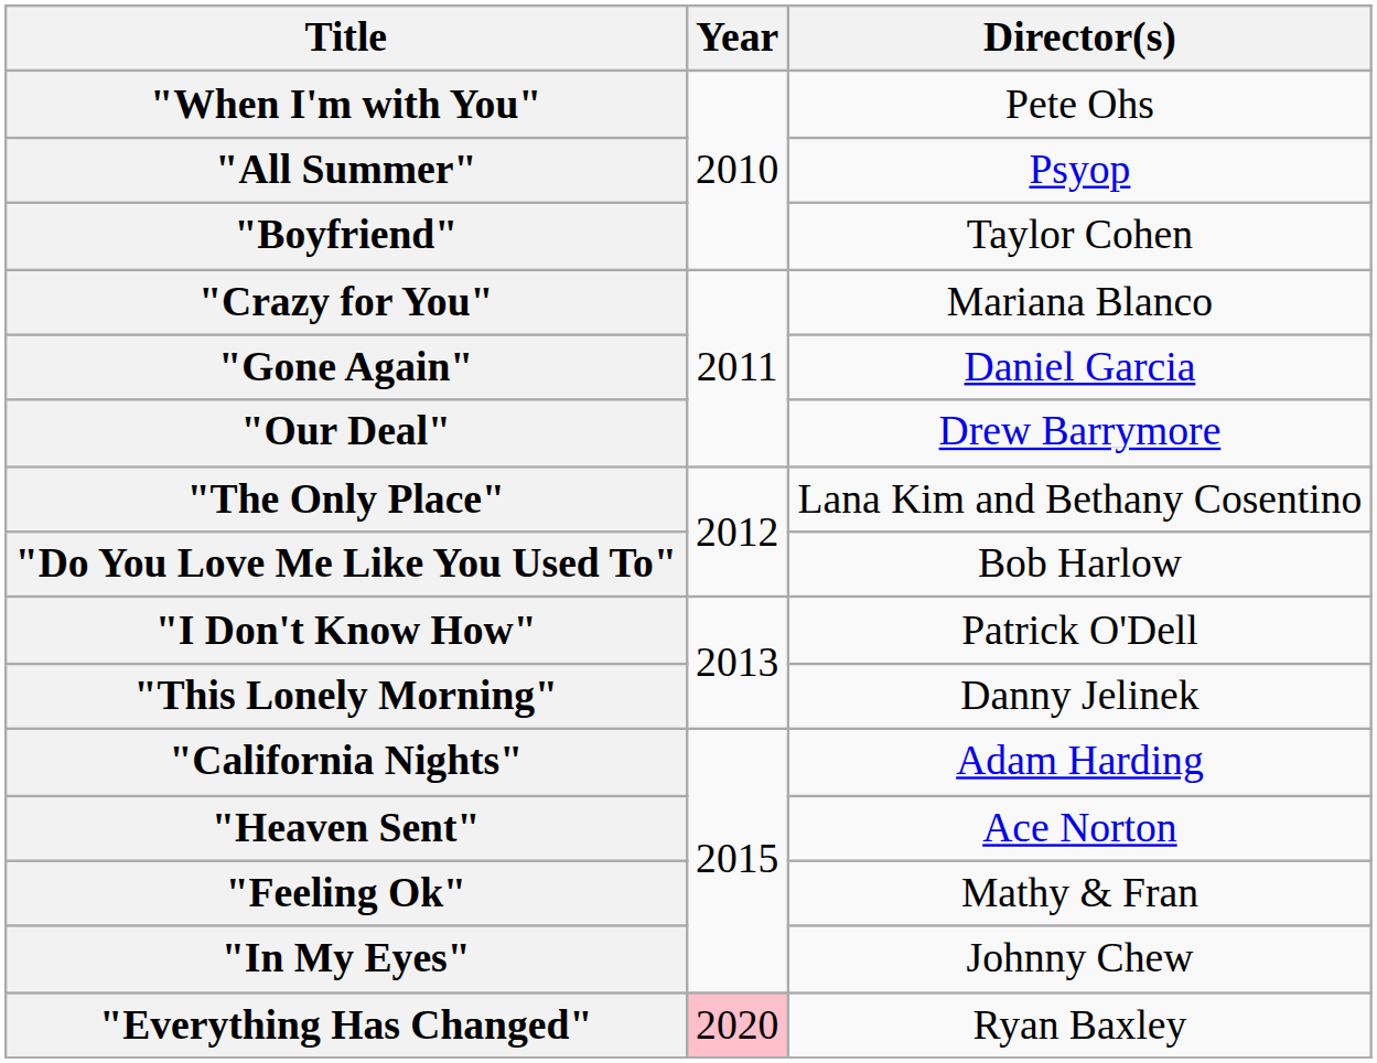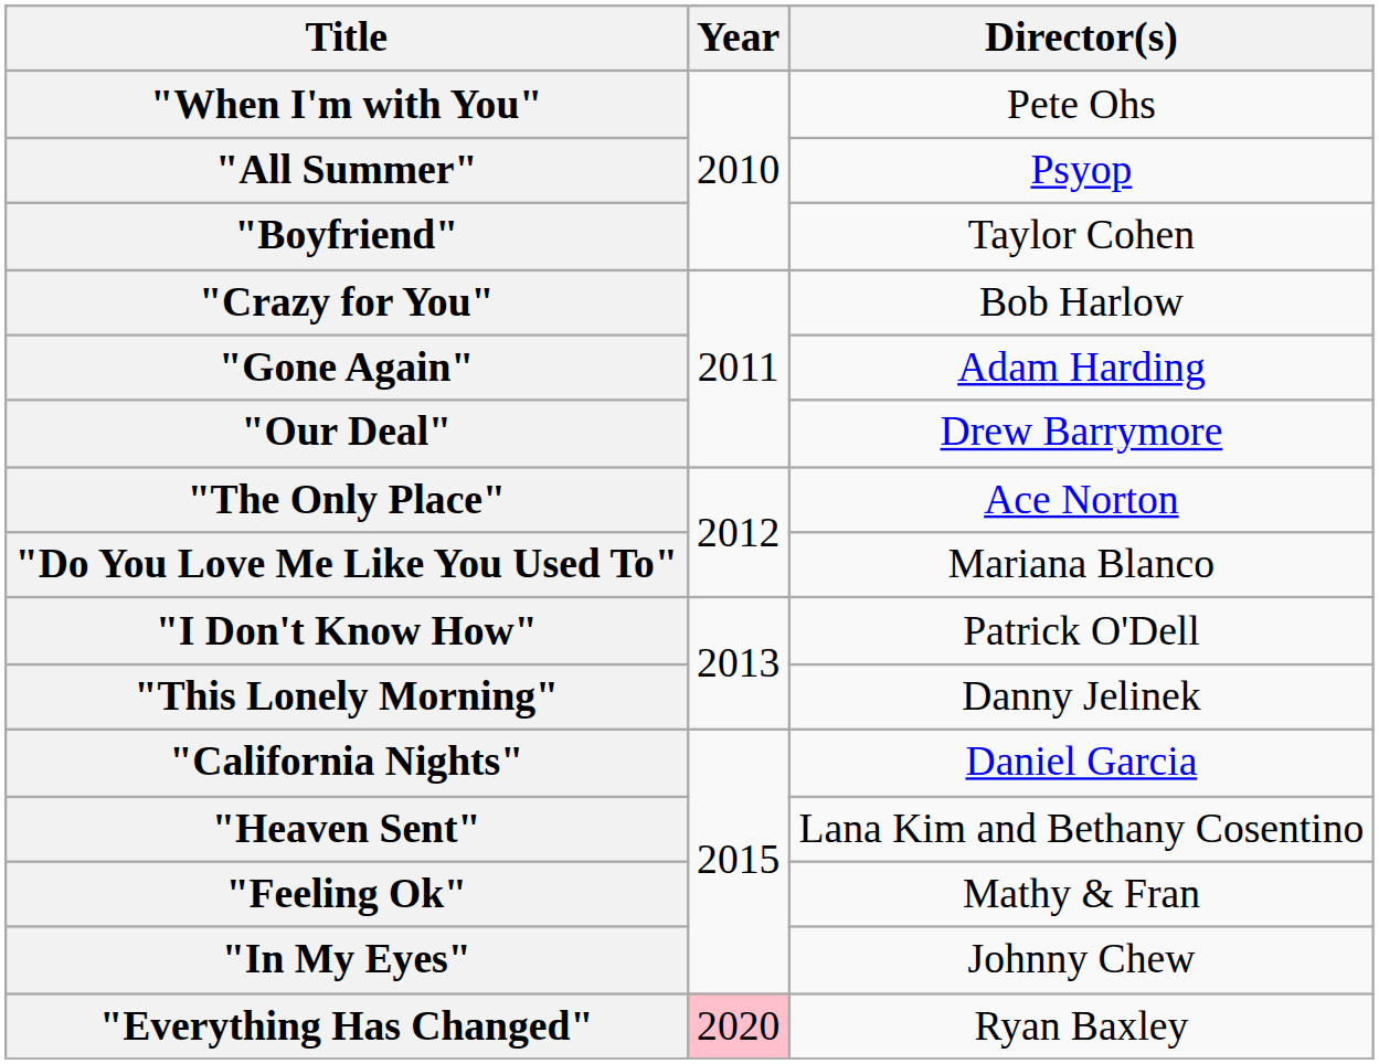 <table class="wikitable plainrowheaders" style="text-align:center;">
 <tr>
 <th scope="col">Title</th>
 <th scope="col">Year</th>
 <th scope="col">Director(s)</th>
 </tr>
 <tr>
 <th scope="row">"When I'm with You"</th>
 <td rowspan="3">2010</td>
 <td>Pete Ohs</td>
 </tr>
 <tr>
 <th scope="row">"All Summer"<br></th>
 <td><a href='#'>Psyop</a></td>
 </tr>
 <tr>
 <th scope="row">"Boyfriend"</th>
 <td>Taylor Cohen</td>
 </tr>
 <tr>
 <th scope="row">"Crazy for You"</th>
 <td rowspan="3">2011</td>
-<td>Mariana Blanco</td>
+<td>Bob Harlow</td>
 </tr>
 <tr>
 <th scope="row">"Gone Again"</th>
-<td><a href='#'>Daniel Garcia</a></td>
+<td><a href='#'>Adam Harding</a></td>
 </tr>
 <tr>
 <th scope="row">"Our Deal"</th>
 <td><a href='#'>Drew Barrymore</a></td>
 </tr>
 <tr>
 <th scope="row">"The Only Place"</th>
 <td rowspan="2">2012</td>
-<td>Lana Kim and Bethany Cosentino</td>
+<td><a href='#'>Ace Norton</a></td>
 </tr>
 <tr>
 <th scope="row">"Do You Love Me Like You Used To"</th>
-<td>Bob Harlow</td>
+<td>Mariana Blanco</td>
 </tr>
 <tr>
 <th scope="row">"I Don't Know How"</th>
 <td rowspan="2">2013</td>
 <td>Patrick O'Dell</td>
 </tr>
 <tr>
 <th scope="row">"This Lonely Morning"</th>
 <td>Danny Jelinek</td>
 </tr>
 <tr>
 <th scope="row">"California Nights"</th>
 <td rowspan="4">2015</td>
-<td><a href='#'>Adam Harding</a></td>
+<td><a href='#'>Daniel Garcia</a></td>
 </tr>
 <tr>
 <th scope="row">"Heaven Sent"</th>
-<td><a href='#'>Ace Norton</a></td>
+<td>Lana Kim and Bethany Cosentino</td>
 </tr>
 <tr>
 <th scope="row">"Feeling Ok"</th>
 <td>Mathy & Fran</td>
 </tr>
 <tr>
 <th scope="row">"In My Eyes"</th>
 <td>Johnny Chew</td>
 </tr>
 <tr>
 <th scope="row">"Everything Has Changed"</th>
 <td style="background: pink;">2020</td>
 <td>Ryan Baxley</td>
 </tr>
 </table>
